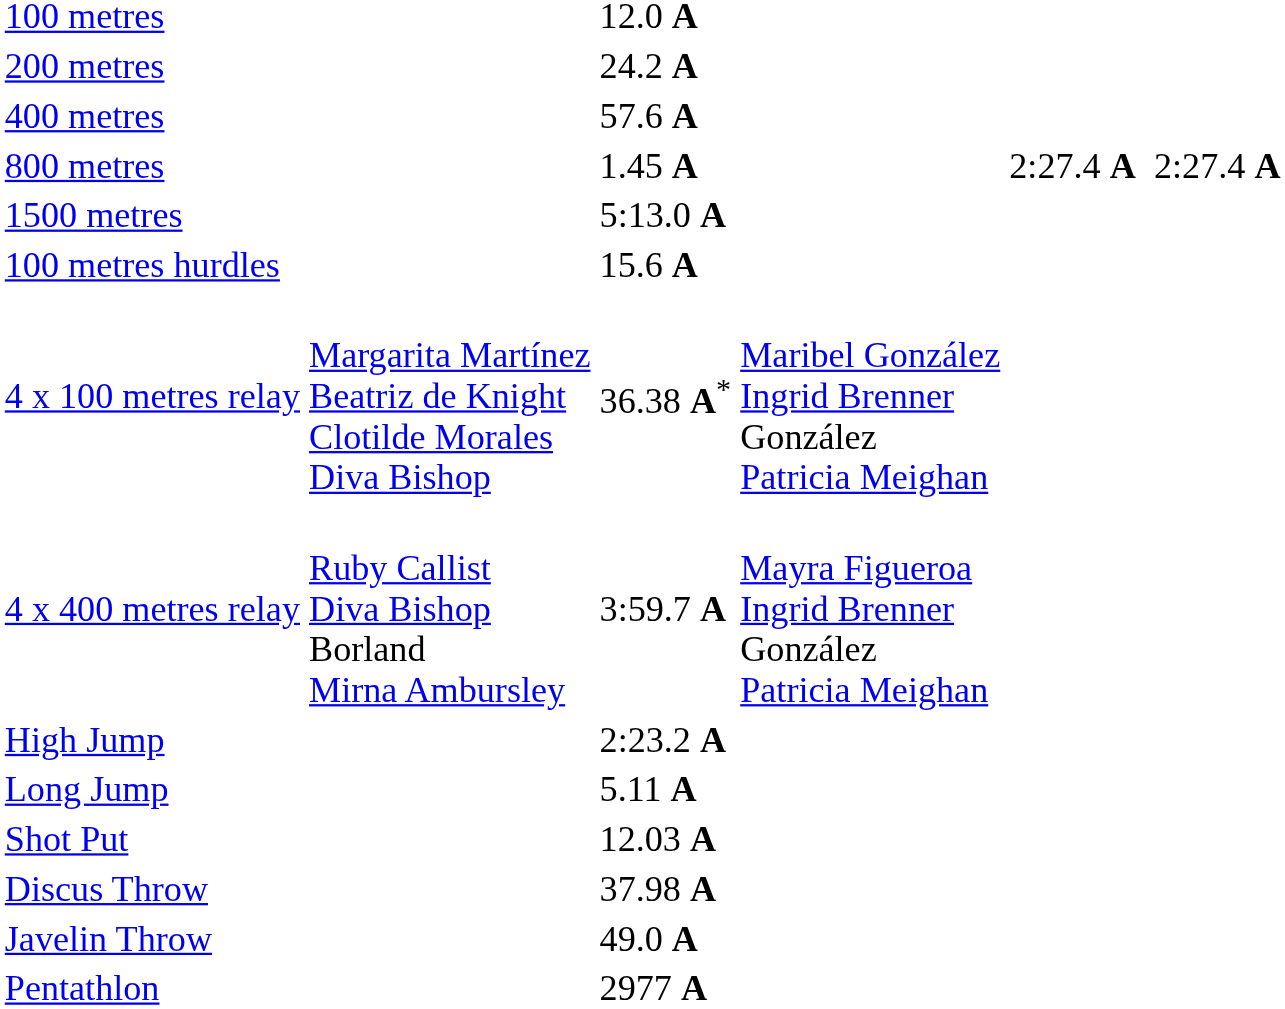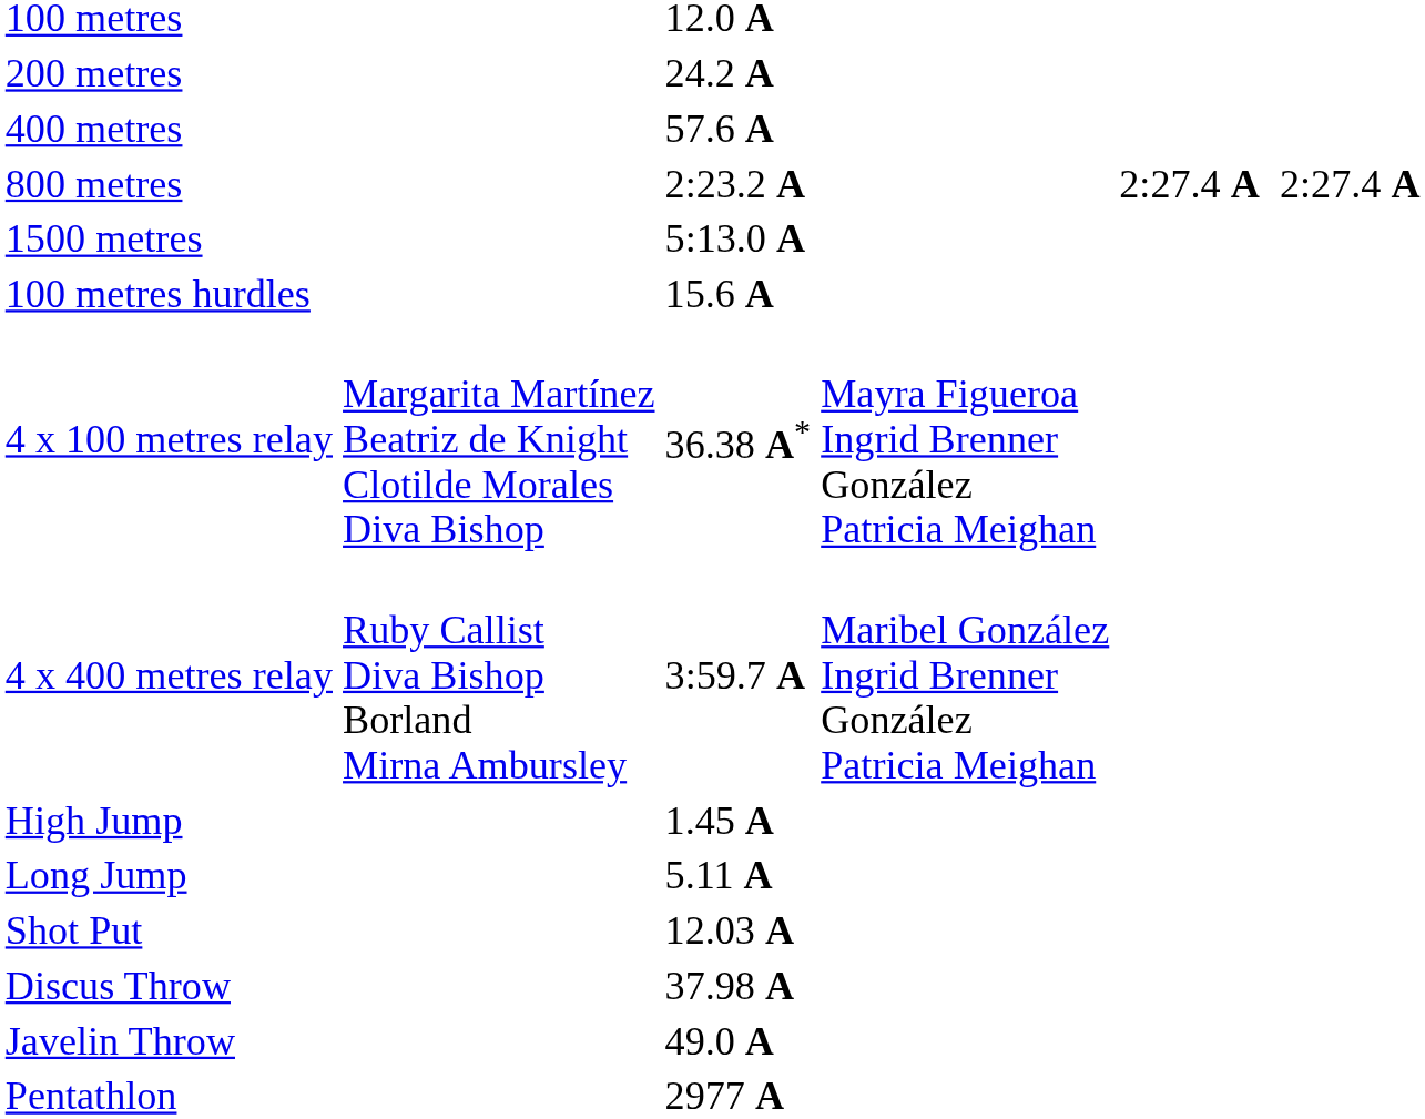 <table>
 <tr>
 <td><a href='#'>100 metres</a></td>
 <td></td>
 <td>12.0 <strong>A</strong></td>
 <td></td>
 <td></td>
 <td></td>
 <td></td>
 </tr>
 <tr>
 <td><a href='#'>200 metres</a></td>
 <td></td>
 <td>24.2 <strong>A</strong></td>
 <td></td>
 <td></td>
 <td></td>
 <td></td>
 </tr>
 <tr>
 <td><a href='#'>400 metres</a></td>
 <td></td>
 <td>57.6 <strong>A</strong></td>
 <td></td>
 <td></td>
 <td></td>
 <td></td>
 </tr>
 <tr>
 <td><a href='#'>800 metres</a></td>
 <td></td>
-<td>1.45 <strong>A</strong></td>
+<td>2:23.2 <strong>A</strong></td>
 <td></td>
 <td>2:27.4 <strong>A</strong></td>
 <td></td>
 <td>2:27.4 <strong>A</strong></td>
 </tr>
 <tr>
 <td><a href='#'>1500 metres</a></td>
 <td></td>
 <td>5:13.0 <strong>A</strong></td>
 <td></td>
 <td></td>
 <td></td>
 <td></td>
 </tr>
 <tr>
 <td><a href='#'>100 metres hurdles</a></td>
 <td></td>
 <td>15.6 <strong>A</strong></td>
 <td></td>
 <td></td>
 <td></td>
 <td></td>
 </tr>
 <tr>
 <td><a href='#'>4 x 100 metres relay</a></td>
 <td> <br> <a href='#'>Margarita Martínez</a> <br> <a href='#'>Beatriz de Knight</a> <br> <a href='#'>Clotilde Morales</a> <br> <a href='#'>Diva Bishop</a></td>
 <td>36.38  <strong>A</strong><sup>*</sup></td>
-<td> <br> <a href='#'>Maribel González</a> <br> <a href='#'>Ingrid Brenner</a>  <br> González  <br> <a href='#'>Patricia Meighan</a></td>
+<td> <br> <a href='#'>Mayra Figueroa</a> <br> <a href='#'>Ingrid Brenner</a> <br> González <br> <a href='#'>Patricia Meighan</a></td>
 <td></td>
 <td></td>
 <td></td>
 </tr>
 <tr>
 <td><a href='#'>4 x 400 metres relay</a></td>
 <td> <br> <a href='#'>Ruby Callist</a> <br> <a href='#'>Diva Bishop</a> <br> Borland <br> <a href='#'>Mirna Ambursley</a></td>
 <td>3:59.7  <strong>A</strong></td>
-<td> <br> <a href='#'>Mayra Figueroa</a> <br> <a href='#'>Ingrid Brenner</a> <br> González <br> <a href='#'>Patricia Meighan</a></td>
+<td> <br> <a href='#'>Maribel González</a> <br> <a href='#'>Ingrid Brenner</a>  <br> González  <br> <a href='#'>Patricia Meighan</a></td>
 <td></td>
 <td></td>
 <td></td>
 </tr>
 <tr>
 <td><a href='#'>High Jump</a></td>
 <td></td>
-<td>2:23.2 <strong>A</strong></td>
+<td>1.45 <strong>A</strong></td>
 <td></td>
 <td></td>
 <td></td>
 <td></td>
 </tr>
 <tr>
 <td><a href='#'>Long Jump</a></td>
 <td></td>
 <td>5.11 <strong>A</strong></td>
 <td></td>
 <td></td>
 <td></td>
 <td></td>
 </tr>
 <tr>
 <td><a href='#'>Shot Put</a></td>
 <td></td>
 <td>12.03 <strong>A</strong></td>
 <td></td>
 <td></td>
 <td></td>
 <td></td>
 </tr>
 <tr>
 <td><a href='#'>Discus Throw</a></td>
 <td></td>
 <td>37.98  <strong>A</strong></td>
 <td></td>
 <td></td>
 <td></td>
 <td></td>
 </tr>
 <tr>
 <td><a href='#'>Javelin Throw</a></td>
 <td></td>
 <td>49.0  <strong>A</strong></td>
 <td></td>
 <td></td>
 <td></td>
 <td></td>
 </tr>
 <tr>
 <td><a href='#'>Pentathlon</a></td>
 <td></td>
 <td>2977  <strong>A</strong></td>
 <td></td>
 <td></td>
 <td></td>
 <td></td>
 </tr>
 </table>
